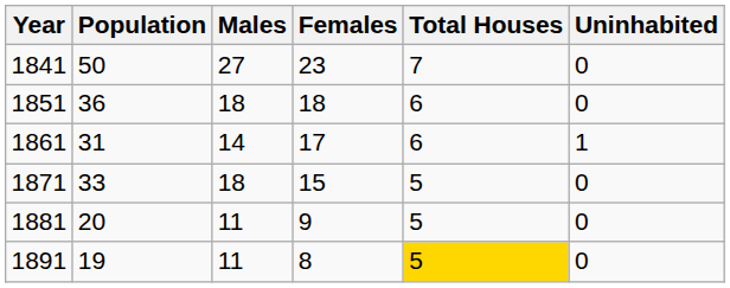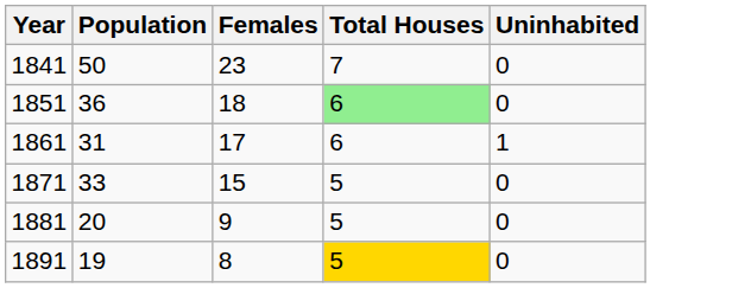 <table class="wikitable">
 <tr>
 <th>Year</th>
 <th>Population</th>
-<th>Males</th>
 <th>Females</th>
 <th>Total Houses</th>
 <th>Uninhabited</th>
 </tr>
 <tr>
 <td>1841</td>
 <td>50</td>
-<td>27</td>
 <td>23</td>
 <td>7</td>
 <td>0</td>
 </tr>
 <tr>
 <td>1851</td>
 <td>36</td>
 <td>18</td>
-<td>18</td>
-<td>6</td>
+<td style="background: lightgreen;">6</td>
 <td>0</td>
 </tr>
 <tr>
 <td>1861</td>
 <td>31</td>
-<td>14</td>
 <td>17</td>
 <td>6</td>
 <td>1</td>
 </tr>
 <tr>
 <td>1871</td>
 <td>33</td>
-<td>18</td>
 <td>15</td>
 <td>5</td>
 <td>0</td>
 </tr>
 <tr>
 <td>1881</td>
 <td>20</td>
-<td>11</td>
 <td>9</td>
 <td>5</td>
 <td>0</td>
 </tr>
 <tr>
 <td>1891</td>
 <td>19</td>
-<td>11</td>
 <td>8</td>
 <td style="background: gold;">5</td>
 <td>0</td>
 </tr>
 </table>
